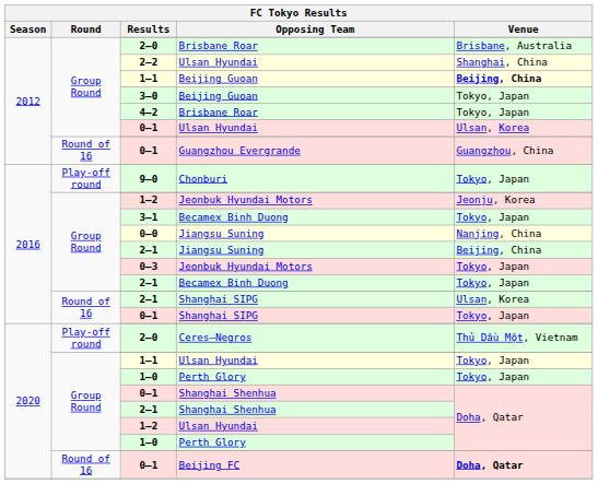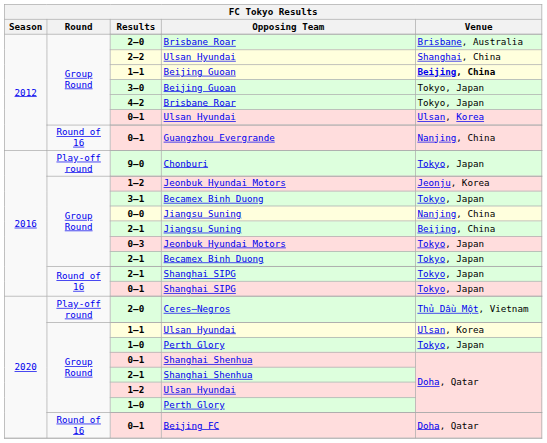 <table width=60% class="wikitable sortable" style="text-align:center;">
 <tr>
 <th colspan=5>FC Tokyo Results</th>
 </tr>
 <tr>
 <th width=5%>Season</th>
 <th width=10%>Round</th>
 <th width=8%>Results</th>
 <th width=40%>Opposing Team</th>
 <th width=20%>Venue</th>
 </tr>
 <tr>
 <td rowspan=9><a href='#'>2012</a></td>
 <td rowspan=7><a href='#'>Group Round</a></td>
 </tr>
 <tr style="background:#ddffdd">
 <td><strong>2–0</strong></td>
 <td align="left"> <a href='#'>Brisbane Roar</a></td>
 <td align="left"><a href='#'>Brisbane</a>, Australia</td>
 </tr>
 <tr style="background:#ffffdd">
 <td><strong>2–2</strong></td>
 <td align="left"> <a href='#'>Ulsan Hyundai</a></td>
 <td align="left"><a href='#'>Shanghai</a>, China</td>
 </tr>
 <tr style="background:#ffffdd">
 <td><strong>1–1</strong></td>
 <td align="left"> <a href='#'>Beijing Guoan</a></td>
 <td align="left"><strong><a href='#'>Beijing</a>, China</strong></td>
 </tr>
 <tr style="background:#ddffdd">
 <td><strong>3–0</strong></td>
 <td align="left"> <a href='#'>Beijing Guoan</a></td>
 <td align="left">Tokyo, Japan</td>
 </tr>
 <tr style="background:#ddffdd">
 <td><strong>4–2</strong></td>
 <td align="left"> <a href='#'>Brisbane Roar</a></td>
 <td align="left">Tokyo, Japan</td>
 </tr>
 <tr style="background:#ffdddd">
 <td><strong>0–1</strong></td>
 <td align="left"> <a href='#'>Ulsan Hyundai</a></td>
 <td align="left"><a href='#'>Ulsan</a>, <a href='#'>Korea</a></td>
 </tr>
 <tr>
 <td rowspan=2><a href='#'>Round of 16</a></td>
 </tr>
 <tr style="background:#ffdddd">
 <td><strong>0–1</strong></td>
 <td align="left"> <a href='#'>Guangzhou Evergrande</a></td>
-<td align="left"><a href='#'>Guangzhou</a>, China</td>
+<td align="left"><a href='#'>Nanjing</a>, China</td>
 </tr>
 <tr>
 <td rowspan=12><a href='#'>2016</a></td>
 <td rowspan=2><a href='#'>Play-off round</a></td>
 </tr>
 <tr style="background:#ddffdd">
 <td><strong>9–0</strong></td>
 <td align="left"> <a href='#'>Chonburi</a></td>
 <td align="left"><a href='#'>Tokyo</a>, Japan</td>
 </tr>
 <tr>
 <td rowspan=7><a href='#'>Group Round</a></td>
 </tr>
 <tr style="background:#ffdddd">
 <td><strong>1–2</strong></td>
 <td align="left"> <a href='#'>Jeonbuk Hyundai Motors</a></td>
 <td align="left"><a href='#'>Jeonju</a>, Korea</td>
 </tr>
 <tr style="background:#ddffdd">
 <td><strong>3–1</strong></td>
 <td align="left"> <a href='#'>Becamex Binh Duong</a></td>
 <td align="left"><a href='#'>Tokyo</a>, Japan</td>
 </tr>
 <tr style="background:#ffffdd">
 <td><strong>0–0</strong></td>
 <td align="left"> <a href='#'>Jiangsu Suning</a></td>
 <td align="left"><a href='#'>Nanjing</a>, China</td>
 </tr>
 <tr style="background:#ddffdd">
 <td><strong>2–1</strong></td>
 <td align="left"> <a href='#'>Jiangsu Suning</a></td>
 <td align="left"><a href='#'>Beijing</a>, China</td>
 </tr>
 <tr style="background:#ffdddd">
 <td><strong>0–3</strong></td>
 <td align="left"> <a href='#'>Jeonbuk Hyundai Motors</a></td>
 <td align="left"><a href='#'>Tokyo</a>, Japan</td>
 </tr>
 <tr style="background:#ddffdd">
 <td><strong>2–1</strong></td>
 <td align="left"> <a href='#'>Becamex Binh Duong</a></td>
 <td align="left"><a href='#'>Tokyo</a>, Japan</td>
 </tr>
 <tr>
 <td rowspan=3><a href='#'>Round of 16</a></td>
 </tr>
 <tr style="background:#ddffdd">
 <td><strong>2–1</strong></td>
 <td align="left"> <a href='#'>Shanghai SIPG</a></td>
-<td align="left"><a href='#'>Ulsan</a>, Korea</td>
+<td align="left"><a href='#'>Tokyo</a>, Japan</td>
 </tr>
 <tr style="background:#ffdddd">
 <td><strong>0–1</strong></td>
 <td align="left"> <a href='#'>Shanghai SIPG</a></td>
 <td align="left"><a href='#'>Tokyo</a>, Japan</td>
 </tr>
 <tr>
 <td rowspan=11><a href='#'>2020</a></td>
 <td rowspan=2><a href='#'>Play-off round</a></td>
 </tr>
 <tr style="background:#ddffdd">
 <td><strong>2–0</strong></td>
 <td align="left"> <a href='#'>Ceres–Negros</a></td>
 <td align="left"><a href='#'>Thủ Dầu Một</a>, Vietnam</td>
 </tr>
 <tr>
 <td rowspan=7><a href='#'>Group Round</a></td>
 </tr>
 <tr style="background:#ffffdd">
 <td><strong>1–1</strong></td>
 <td align="left"> <a href='#'>Ulsan Hyundai</a></td>
-<td align="left"><a href='#'>Tokyo</a>, Japan</td>
+<td align="left"><a href='#'>Ulsan</a>, Korea</td>
 </tr>
 <tr style="background:#ddffdd">
 <td><strong>1–0</strong></td>
 <td align="left"> <a href='#'>Perth Glory</a></td>
 <td align="left"><a href='#'>Tokyo</a>, Japan</td>
 </tr>
 <tr style="background:#ffdddd">
 <td><strong>0–1</strong></td>
 <td align="left"> <a href='#'>Shanghai Shenhua</a></td>
 <td align="left" class="wikitable" rowspan=4><a href='#'>Doha</a>, Qatar</td>
 </tr>
 <tr style="background:#ddffdd">
 <td><strong>2–1</strong></td>
 <td align="left"> <a href='#'>Shanghai Shenhua</a></td>
 </tr>
 <tr style="background:#ffdddd">
 <td><strong>1–2</strong></td>
 <td align="left"> <a href='#'>Ulsan Hyundai</a></td>
 </tr>
 <tr style="background:#ddffdd">
 <td><strong>1–0</strong></td>
 <td align="left"> <a href='#'>Perth Glory</a></td>
 </tr>
 <tr>
 <td rowspan=2><a href='#'>Round of 16</a></td>
 </tr>
 <tr style="background:#ffdddd">
 <td><strong>0–1</strong></td>
 <td align="left"> <a href='#'>Beijing FC</a></td>
-<td align="left"><strong><a href='#'>Doha</a>, Qatar</strong></td>
+<td align="left"><a href='#'>Doha</a>, Qatar</td>
 </tr>
 <tr>
 </tr>
 </table>
